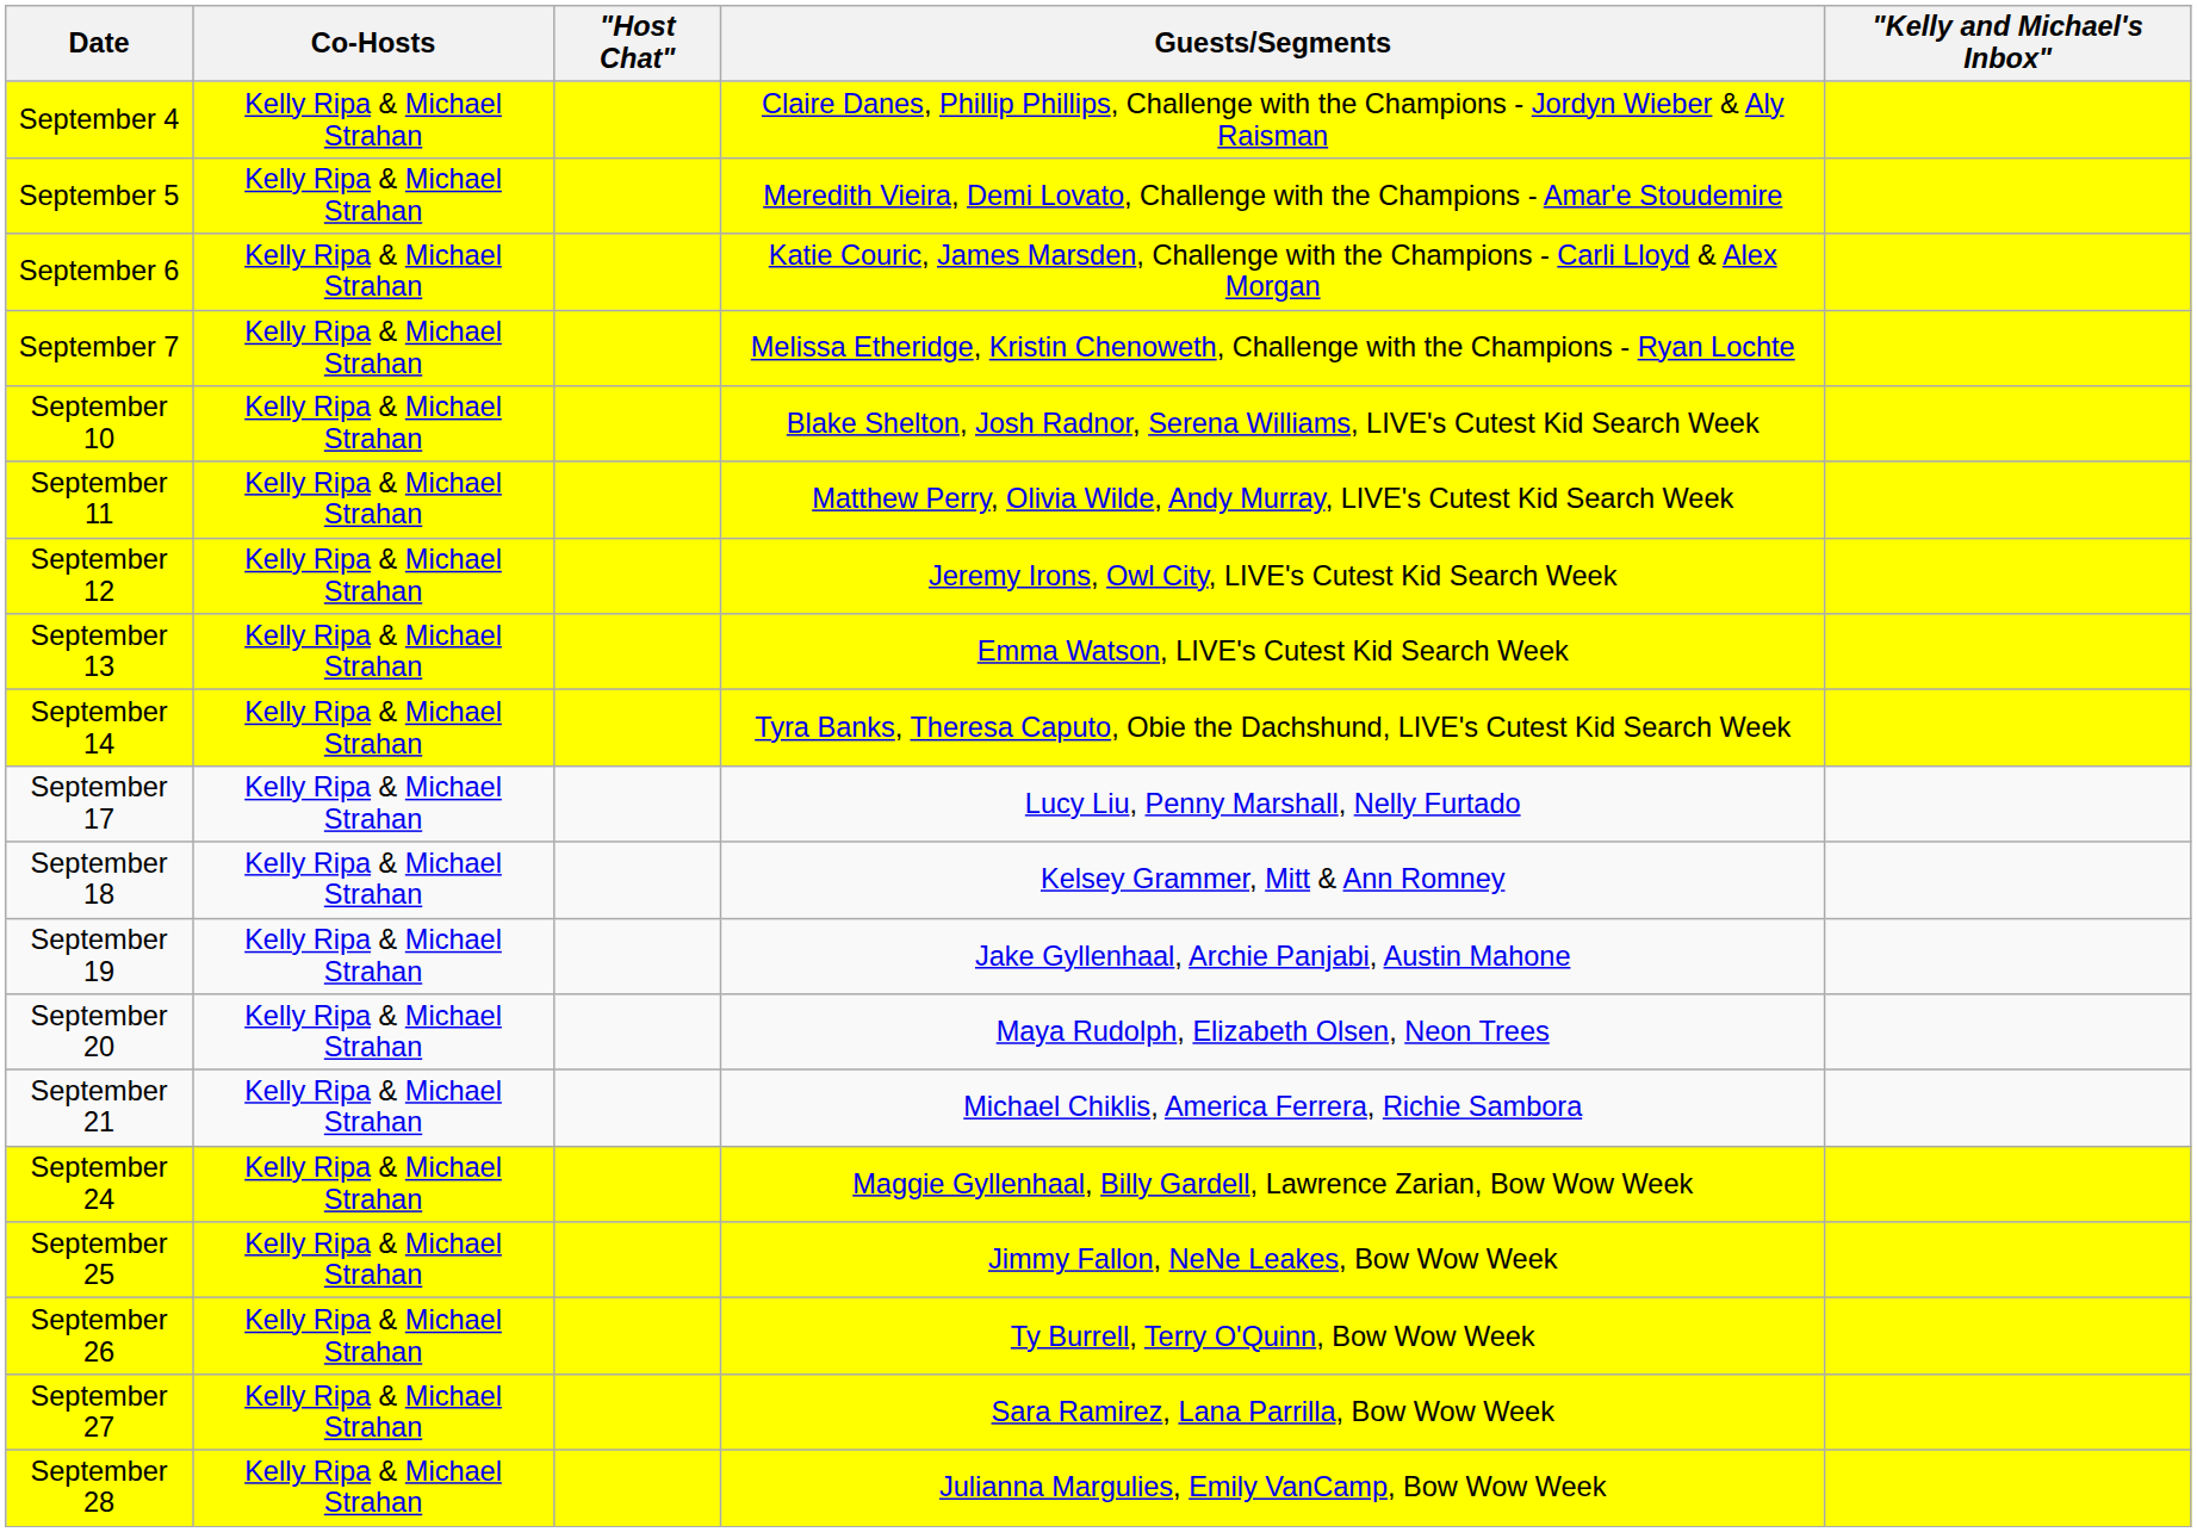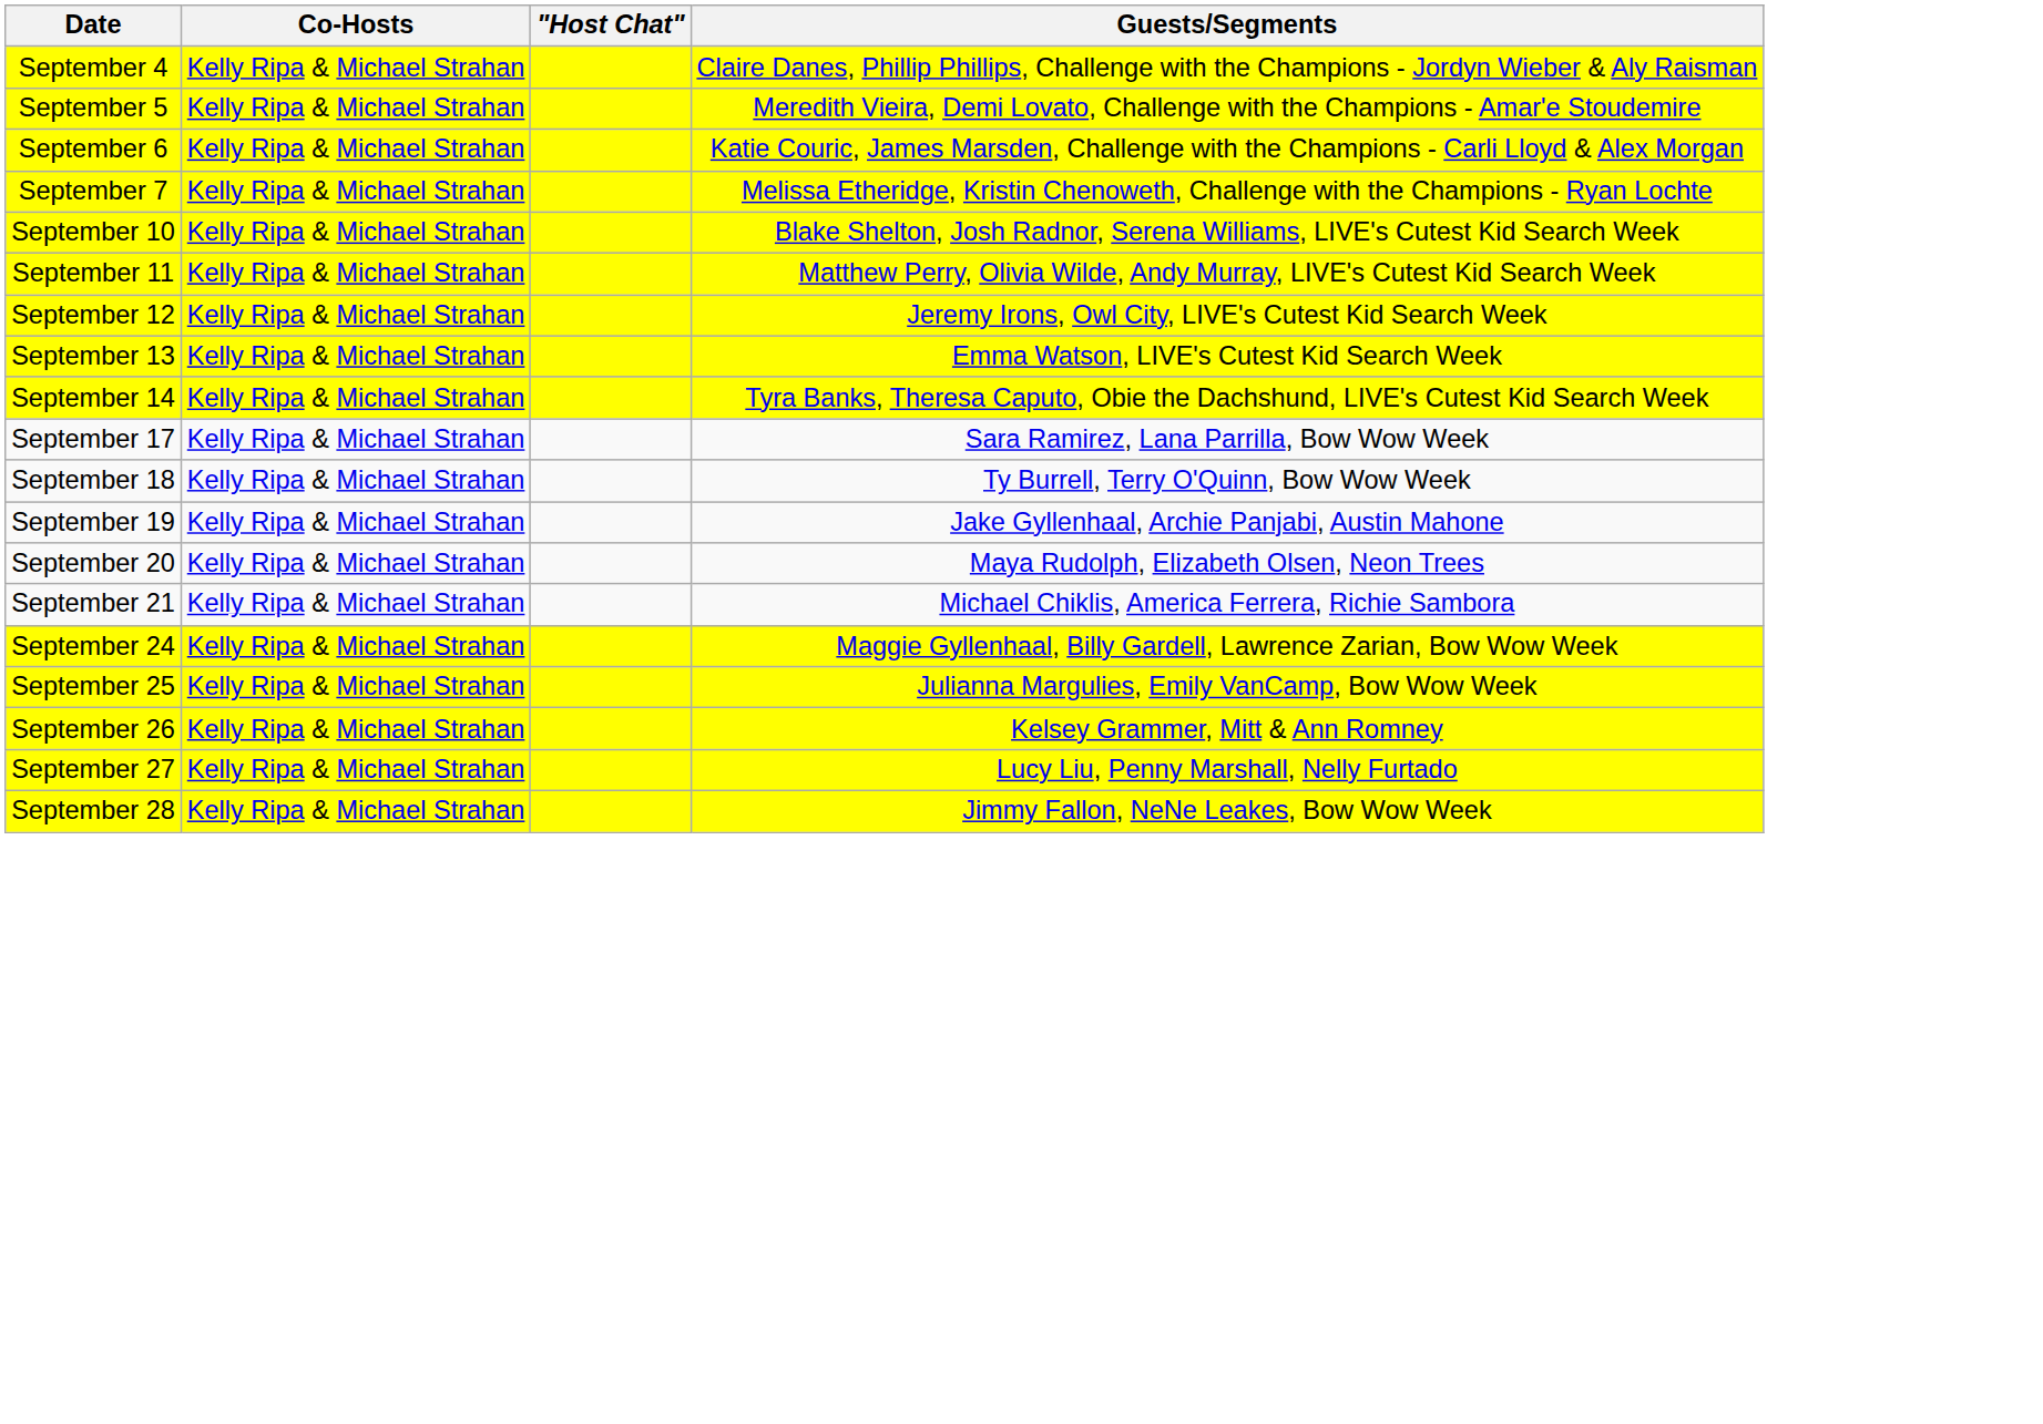 <table class="wikitable sortable" style="text-align:center;">
 <tr>
 <th>Date</th>
 <th>Co-Hosts</th>
 <th><em>"Host Chat"</em></th>
 <th>Guests/Segments</th>
-<th><em>"Kelly and Michael's Inbox"</em></th>
 </tr>
 <tr style="background:yellow;">
 <td>September 4</td>
 <td><a href='#'>Kelly Ripa</a> & <a href='#'>Michael Strahan</a></td>
 <td></td>
 <td><a href='#'>Claire Danes</a>, <a href='#'>Phillip Phillips</a>, Challenge with the Champions - <a href='#'>Jordyn Wieber</a> & <a href='#'>Aly Raisman</a></td>
-<td></td>
 </tr>
 <tr style="background:yellow;">
 <td>September 5</td>
 <td><a href='#'>Kelly Ripa</a> & <a href='#'>Michael Strahan</a></td>
 <td></td>
 <td><a href='#'>Meredith Vieira</a>, <a href='#'>Demi Lovato</a>, Challenge with the Champions - <a href='#'>Amar'e Stoudemire</a></td>
-<td></td>
 </tr>
 <tr style="background:yellow;">
 <td>September 6</td>
 <td><a href='#'>Kelly Ripa</a> & <a href='#'>Michael Strahan</a></td>
 <td></td>
 <td><a href='#'>Katie Couric</a>, <a href='#'>James Marsden</a>, Challenge with the Champions - <a href='#'>Carli Lloyd</a> & <a href='#'>Alex Morgan</a></td>
-<td></td>
 </tr>
 <tr style="background:yellow;">
 <td>September 7</td>
 <td><a href='#'>Kelly Ripa</a> & <a href='#'>Michael Strahan</a></td>
 <td></td>
 <td><a href='#'>Melissa Etheridge</a>, <a href='#'>Kristin Chenoweth</a>, Challenge with the Champions - <a href='#'>Ryan Lochte</a></td>
-<td></td>
 </tr>
 <tr style="background:yellow;">
 <td>September 10</td>
 <td><a href='#'>Kelly Ripa</a> & <a href='#'>Michael Strahan</a></td>
 <td></td>
 <td><a href='#'>Blake Shelton</a>, <a href='#'>Josh Radnor</a>, <a href='#'>Serena Williams</a>, LIVE's Cutest Kid Search Week</td>
-<td></td>
 </tr>
 <tr style="background:yellow;">
 <td>September 11</td>
 <td><a href='#'>Kelly Ripa</a> & <a href='#'>Michael Strahan</a></td>
 <td></td>
 <td><a href='#'>Matthew Perry</a>, <a href='#'>Olivia Wilde</a>, <a href='#'>Andy Murray</a>, LIVE's Cutest Kid Search Week</td>
-<td></td>
 </tr>
 <tr style="background:yellow;">
 <td>September 12</td>
 <td><a href='#'>Kelly Ripa</a> & <a href='#'>Michael Strahan</a></td>
 <td></td>
 <td><a href='#'>Jeremy Irons</a>, <a href='#'>Owl City</a>, LIVE's Cutest Kid Search Week</td>
-<td></td>
 </tr>
 <tr style="background:yellow;">
 <td>September 13</td>
 <td><a href='#'>Kelly Ripa</a> & <a href='#'>Michael Strahan</a></td>
 <td></td>
 <td><a href='#'>Emma Watson</a>, LIVE's Cutest Kid Search Week</td>
-<td></td>
 </tr>
 <tr style="background:yellow;">
 <td>September 14</td>
 <td><a href='#'>Kelly Ripa</a> & <a href='#'>Michael Strahan</a></td>
 <td></td>
 <td><a href='#'>Tyra Banks</a>, <a href='#'>Theresa Caputo</a>, Obie the Dachshund, LIVE's Cutest Kid Search Week</td>
-<td></td>
 </tr>
 <tr>
 <td>September 17</td>
 <td><a href='#'>Kelly Ripa</a> & <a href='#'>Michael Strahan</a></td>
 <td></td>
-<td><a href='#'>Lucy Liu</a>, <a href='#'>Penny Marshall</a>, <a href='#'>Nelly Furtado</a></td>
-<td></td>
+<td><a href='#'>Sara Ramirez</a>, <a href='#'>Lana Parrilla</a>, Bow Wow Week</td>
 </tr>
 <tr>
 <td>September 18</td>
 <td><a href='#'>Kelly Ripa</a> & <a href='#'>Michael Strahan</a></td>
 <td></td>
-<td><a href='#'>Kelsey Grammer</a>, <a href='#'>Mitt</a> & <a href='#'>Ann Romney</a></td>
-<td></td>
+<td><a href='#'>Ty Burrell</a>, <a href='#'>Terry O'Quinn</a>, Bow Wow Week</td>
 </tr>
 <tr>
 <td>September 19</td>
 <td><a href='#'>Kelly Ripa</a> & <a href='#'>Michael Strahan</a></td>
 <td></td>
 <td><a href='#'>Jake Gyllenhaal</a>, <a href='#'>Archie Panjabi</a>, <a href='#'>Austin Mahone</a></td>
-<td></td>
 </tr>
 <tr>
 <td>September 20</td>
 <td><a href='#'>Kelly Ripa</a> & <a href='#'>Michael Strahan</a></td>
 <td></td>
 <td><a href='#'>Maya Rudolph</a>, <a href='#'>Elizabeth Olsen</a>, <a href='#'>Neon Trees</a></td>
-<td></td>
 </tr>
 <tr>
 <td>September 21</td>
 <td><a href='#'>Kelly Ripa</a> & <a href='#'>Michael Strahan</a></td>
 <td></td>
 <td><a href='#'>Michael Chiklis</a>, <a href='#'>America Ferrera</a>, <a href='#'>Richie Sambora</a></td>
-<td></td>
 </tr>
 <tr style="background:yellow;">
 <td>September 24</td>
 <td><a href='#'>Kelly Ripa</a> & <a href='#'>Michael Strahan</a></td>
 <td></td>
 <td><a href='#'>Maggie Gyllenhaal</a>, <a href='#'>Billy Gardell</a>, Lawrence Zarian, Bow Wow Week</td>
-<td></td>
 </tr>
 <tr style="background:yellow;">
 <td>September 25</td>
 <td><a href='#'>Kelly Ripa</a> & <a href='#'>Michael Strahan</a></td>
 <td></td>
-<td><a href='#'>Jimmy Fallon</a>, <a href='#'>NeNe Leakes</a>, Bow Wow Week</td>
-<td></td>
+<td><a href='#'>Julianna Margulies</a>, <a href='#'>Emily VanCamp</a>, Bow Wow Week</td>
 </tr>
 <tr style="background:yellow;">
 <td>September 26</td>
 <td><a href='#'>Kelly Ripa</a> & <a href='#'>Michael Strahan</a></td>
 <td></td>
-<td><a href='#'>Ty Burrell</a>, <a href='#'>Terry O'Quinn</a>, Bow Wow Week</td>
-<td></td>
+<td><a href='#'>Kelsey Grammer</a>, <a href='#'>Mitt</a> & <a href='#'>Ann Romney</a></td>
 </tr>
 <tr style="background:yellow;">
 <td>September 27</td>
 <td><a href='#'>Kelly Ripa</a> & <a href='#'>Michael Strahan</a></td>
 <td></td>
-<td><a href='#'>Sara Ramirez</a>, <a href='#'>Lana Parrilla</a>, Bow Wow Week</td>
-<td></td>
+<td><a href='#'>Lucy Liu</a>, <a href='#'>Penny Marshall</a>, <a href='#'>Nelly Furtado</a></td>
 </tr>
 <tr style="background:yellow;">
 <td>September 28</td>
 <td><a href='#'>Kelly Ripa</a> & <a href='#'>Michael Strahan</a></td>
 <td></td>
-<td><a href='#'>Julianna Margulies</a>, <a href='#'>Emily VanCamp</a>, Bow Wow Week</td>
-<td></td>
+<td><a href='#'>Jimmy Fallon</a>, <a href='#'>NeNe Leakes</a>, Bow Wow Week</td>
 </tr>
 </table>
